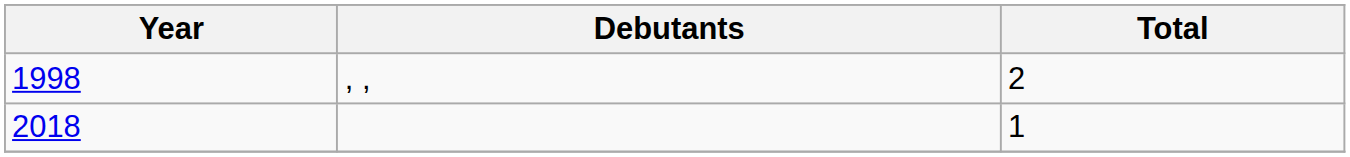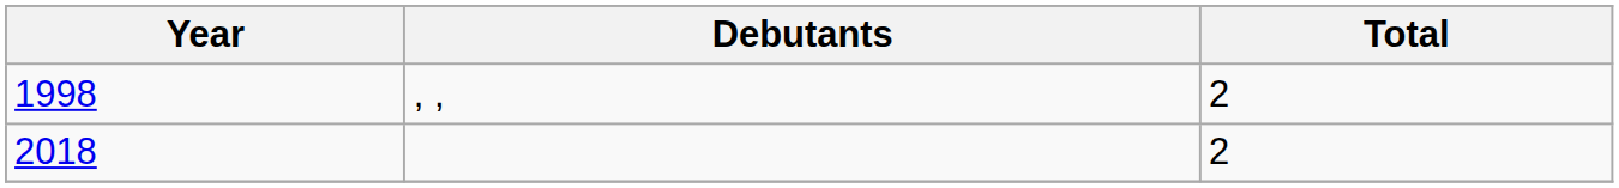 <table class="wikitable" width=55% sortable" style="text-align:">
 <tr>
 <th>Year</th>
 <th>Debutants</th>
 <th>Total</th>
 </tr>
 <tr>
 <td><a href='#'>1998</a></td>
 <td>, ,  </td>
 <td>2</td>
 </tr>
 <tr>
 <td><a href='#'>2018</a></td>
 <td></td>
-<td>1</td>
+<td>2</td>
 </tr>
 <tr>
 </tr>
 </table>
